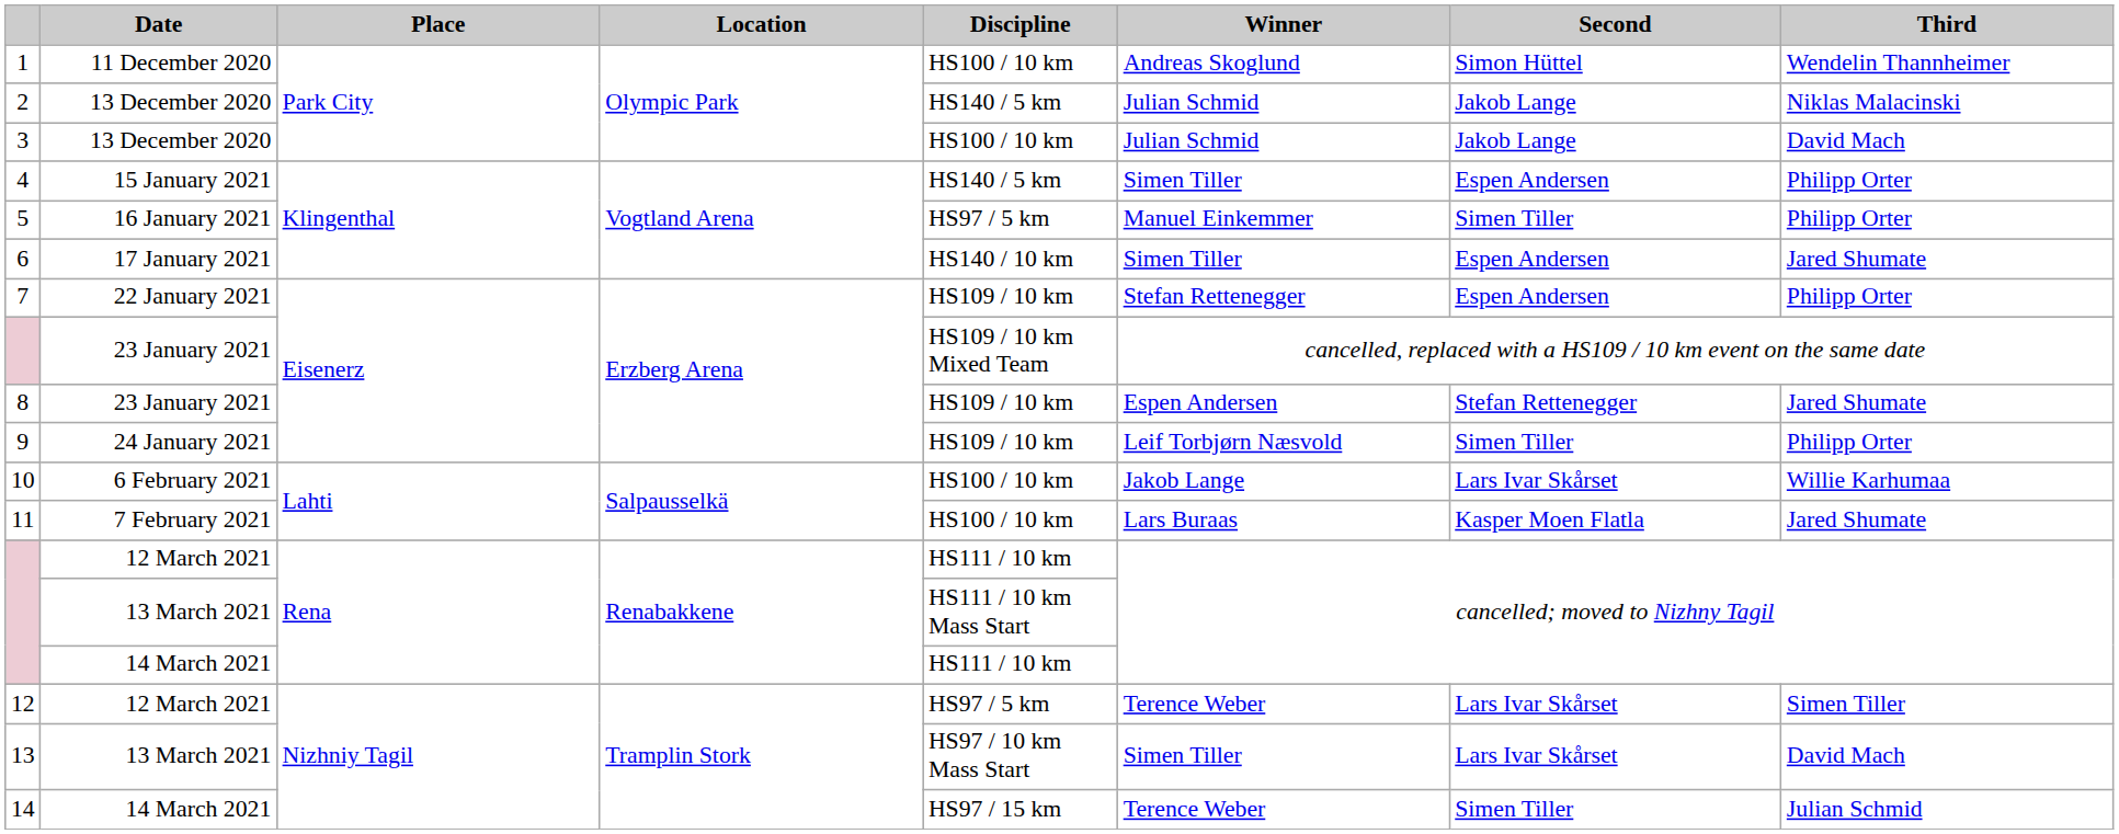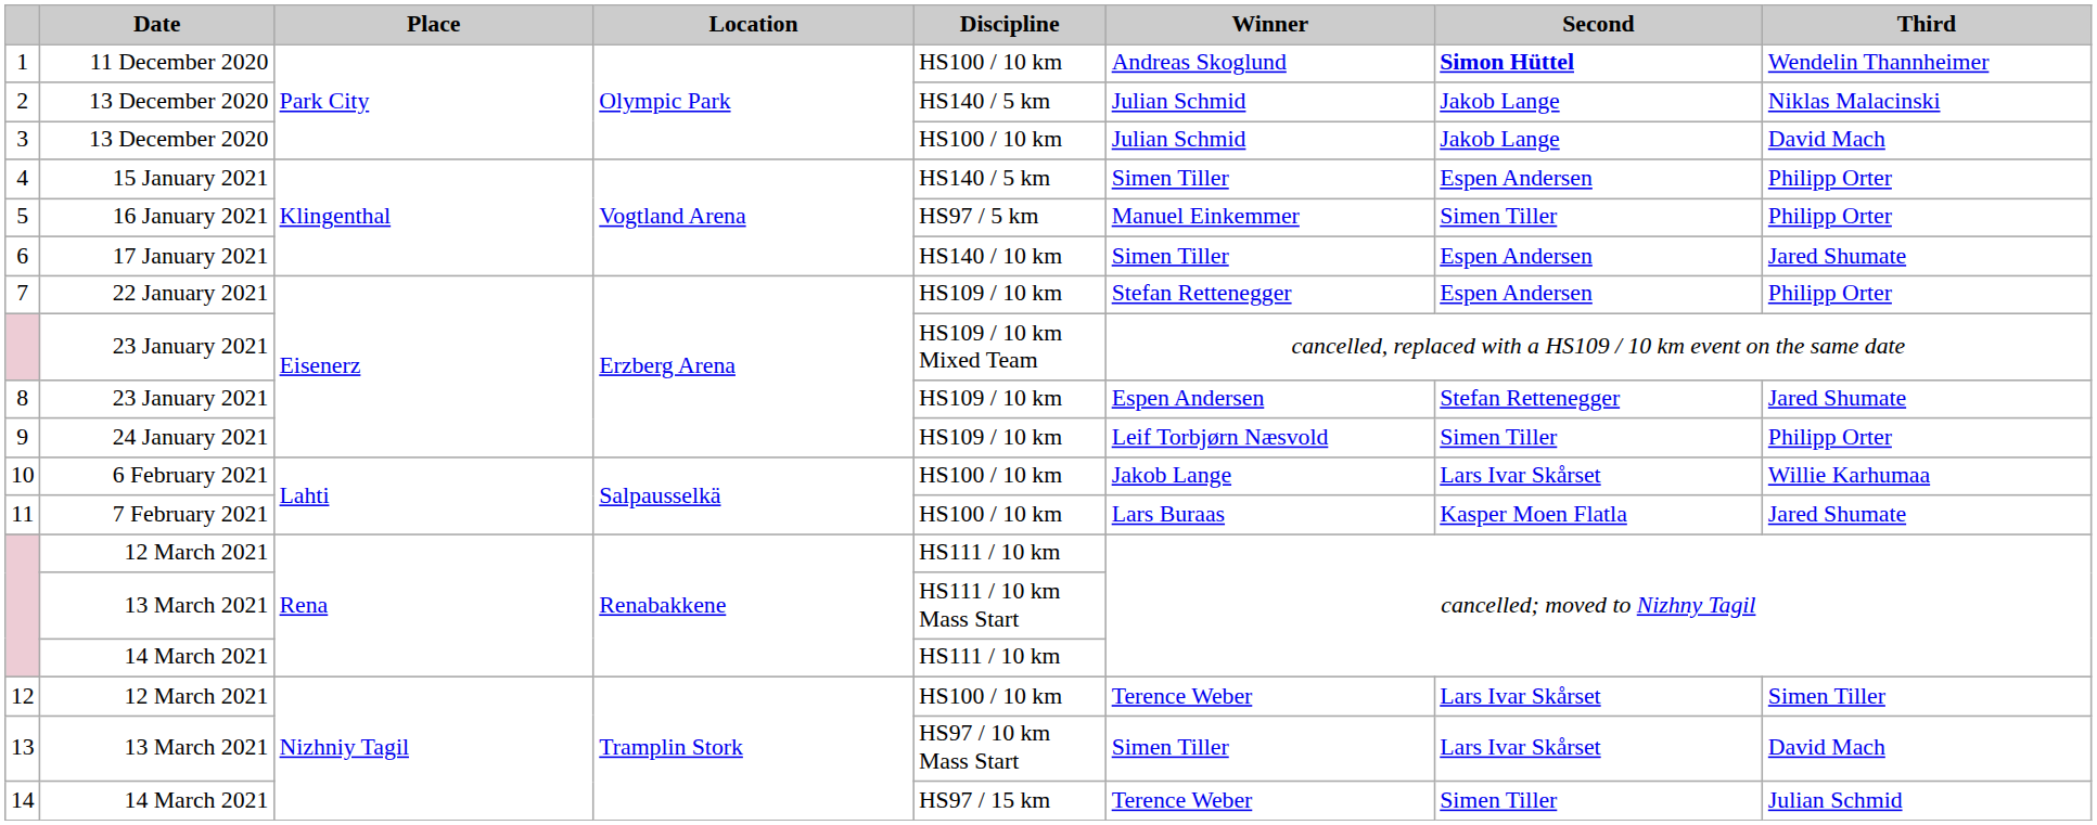 <table class="wikitable plainrowheaders" style="background:#fff; font-size:86%; line-height:16px; border:grey solid 1px; border-collapse:collapse;">
 <tr>
 <th scope="col" style="background:#ccc; width=20 px;"></th>
 <th scope="col" style="background:#ccc; width:130px;">Date</th>
 <th scope="col" style="background:#ccc; width:180px;">Place</th>
 <th scope="col" style="background:#ccc; width:180px;">Location</th>
 <th scope="col" style="background:#ccc; width:106px;">Discipline</th>
 <th scope="col" style="background:#ccc; width:185px;">Winner</th>
 <th scope="col" style="background:#ccc; width:185px;">Second</th>
 <th scope="col" style="background:#ccc; width:185px;">Third</th>
 </tr>
 <tr>
 <td align="center">1</td>
 <td align="right">11 December 2020</td>
 <td rowspan=3> <a href='#'>Park City</a></td>
 <td rowspan=3><a href='#'>Olympic Park</a></td>
 <td>HS100 / 10 km</td>
 <td> <a href='#'>Andreas Skoglund</a></td>
-<td> <a href='#'>Simon Hüttel</a></td>
+<td><strong> <a href='#'>Simon Hüttel</a></strong></td>
 <td> <a href='#'>Wendelin Thannheimer</a></td>
 </tr>
 <tr>
 <td align="center">2</td>
 <td align="right">13 December 2020</td>
 <td>HS140 / 5 km</td>
 <td> <a href='#'>Julian Schmid</a></td>
 <td> <a href='#'>Jakob Lange</a></td>
 <td> <a href='#'>Niklas Malacinski</a></td>
 </tr>
 <tr>
 <td align="center">3</td>
 <td align="right">13 December 2020</td>
 <td>HS100 / 10 km</td>
 <td> <a href='#'>Julian Schmid</a></td>
 <td> <a href='#'>Jakob Lange</a></td>
 <td> <a href='#'>David Mach</a></td>
 </tr>
 <tr>
 <td align="center">4</td>
 <td align="right">15 January 2021</td>
 <td rowspan=3> <a href='#'>Klingenthal</a></td>
 <td rowspan=3><a href='#'>Vogtland Arena</a></td>
 <td>HS140 / 5 km</td>
 <td> <a href='#'>Simen Tiller</a></td>
 <td> <a href='#'>Espen Andersen</a></td>
 <td> <a href='#'>Philipp Orter</a></td>
 </tr>
 <tr>
 <td align="center">5</td>
 <td align="right">16 January 2021</td>
 <td>HS97 / 5 km</td>
 <td> <a href='#'>Manuel Einkemmer</a></td>
 <td> <a href='#'>Simen Tiller</a></td>
 <td> <a href='#'>Philipp Orter</a></td>
 </tr>
 <tr>
 <td align="center">6</td>
 <td align="right">17 January 2021</td>
 <td>HS140 / 10 km</td>
 <td> <a href='#'>Simen Tiller</a></td>
 <td> <a href='#'>Espen Andersen</a></td>
 <td> <a href='#'>Jared Shumate</a></td>
 </tr>
 <tr>
 <td align="center">7</td>
 <td align="right">22 January 2021</td>
 <td rowspan=4> <a href='#'>Eisenerz</a></td>
 <td rowspan=4><a href='#'>Erzberg Arena</a></td>
 <td>HS109 / 10 km</td>
 <td> <a href='#'>Stefan Rettenegger</a></td>
 <td> <a href='#'>Espen Andersen</a></td>
 <td> <a href='#'>Philipp Orter</a></td>
 </tr>
 <tr>
 <td bgcolor="EDCCD5"></td>
 <td align=right>23 January 2021</td>
 <td>HS109 / 10 km Mixed Team</td>
 <td colspan=3 align=center><em>cancelled, replaced with a HS109 / 10 km event on the same date</em></td>
 </tr>
 <tr>
 <td align="center">8</td>
 <td align="right">23 January 2021</td>
 <td>HS109 / 10 km</td>
 <td> <a href='#'>Espen Andersen</a></td>
 <td> <a href='#'>Stefan Rettenegger</a></td>
 <td> <a href='#'>Jared Shumate</a></td>
 </tr>
 <tr>
 <td align="center">9</td>
 <td align="right">24 January 2021</td>
 <td>HS109 / 10 km</td>
 <td> <a href='#'>Leif Torbjørn Næsvold</a></td>
 <td> <a href='#'>Simen Tiller</a></td>
 <td> <a href='#'>Philipp Orter</a></td>
 </tr>
 <tr>
 <td align="center">10</td>
 <td align="right">6 February 2021</td>
 <td rowspan=2> <a href='#'>Lahti</a></td>
 <td rowspan=2><a href='#'>Salpausselkä</a></td>
 <td>HS100 / 10 km</td>
 <td> <a href='#'>Jakob Lange</a></td>
 <td> <a href='#'>Lars Ivar Skårset</a></td>
 <td> <a href='#'>Willie Karhumaa</a></td>
 </tr>
 <tr>
 <td align="center">11</td>
 <td align="right">7 February 2021</td>
 <td>HS100 / 10 km</td>
 <td> <a href='#'>Lars Buraas</a></td>
 <td> <a href='#'>Kasper Moen Flatla</a></td>
 <td> <a href='#'>Jared Shumate</a></td>
 </tr>
 <tr>
 <td rowspan=3 bgcolor="EDCCD5"></td>
 <td align=right>12 March 2021</td>
 <td rowspan=3> <a href='#'>Rena</a></td>
 <td rowspan=3><a href='#'>Renabakkene</a></td>
 <td>HS111 / 10 km</td>
 <td rowspan=3 colspan=3 align=center><em>cancelled; moved to <a href='#'>Nizhny Tagil</a></em></td>
 </tr>
 <tr>
 <td align=right>13 March 2021</td>
 <td>HS111 / 10 km Mass Start</td>
 </tr>
 <tr>
 <td align=right>14 March 2021</td>
 <td>HS111 / 10 km</td>
 </tr>
 <tr>
 <td align="center">12</td>
 <td align="right">12 March 2021</td>
 <td rowspan=3> <a href='#'>Nizhniy Tagil</a></td>
 <td rowspan=3><a href='#'>Tramplin Stork</a></td>
-<td>HS97 / 5 km</td>
+<td>HS100 / 10 km</td>
 <td> <a href='#'>Terence Weber</a></td>
 <td> <a href='#'>Lars Ivar Skårset</a></td>
 <td> <a href='#'>Simen Tiller</a></td>
 </tr>
 <tr>
 <td align="center">13</td>
 <td align="right">13 March 2021</td>
 <td>HS97 / 10 km Mass Start</td>
 <td> <a href='#'>Simen Tiller</a></td>
 <td> <a href='#'>Lars Ivar Skårset</a></td>
 <td> <a href='#'>David Mach</a></td>
 </tr>
 <tr>
 <td align="center">14</td>
 <td align="right">14 March 2021</td>
 <td>HS97 / 15 km</td>
 <td> <a href='#'>Terence Weber</a></td>
 <td> <a href='#'>Simen Tiller</a></td>
 <td> <a href='#'>Julian Schmid</a></td>
 </tr>
 </table>
